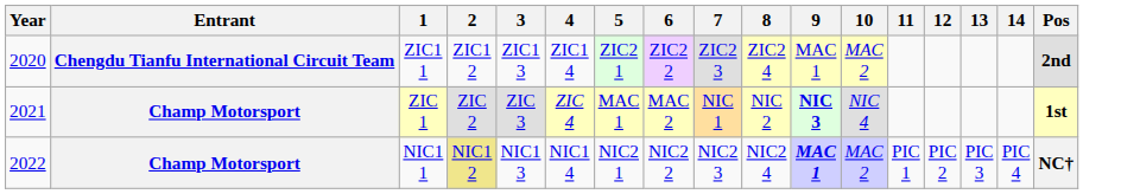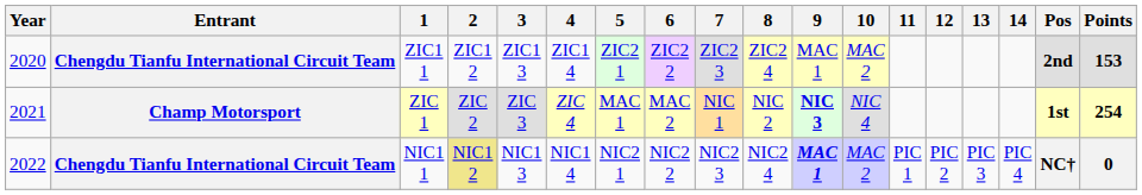 <table class="wikitable" style="text-align:center; font-size:90%">
 <tr>
 <th>Year</th>
 <th>Entrant</th>
 <th>1</th>
 <th>2</th>
 <th>3</th>
 <th>4</th>
 <th>5</th>
 <th>6</th>
 <th>7</th>
 <th>8</th>
 <th>9</th>
 <th>10</th>
 <th>11</th>
 <th>12</th>
 <th>13</th>
 <th>14</th>
 <th>Pos</th>
+<th>Points</th>
 </tr>
 <tr>
 <td><a href='#'>2020</a></td>
 <th><a href='#'>Chengdu Tianfu International Circuit Team</a></th>
 <td><a href='#'>ZIC1<br>1</a></td>
 <td><a href='#'>ZIC1<br>2</a></td>
 <td><a href='#'>ZIC1<br>3</a></td>
 <td><a href='#'>ZIC1<br>4</a></td>
 <td style="background:#DFFFDF;"><a href='#'>ZIC2<br>1</a><br></td>
 <td style="background:#EFCFFF;"><a href='#'>ZIC2<br>2</a><br></td>
 <td style="background:#DFDFDF;"><a href='#'>ZIC2<br>3</a><br></td>
 <td style="background:#FFFFBF;"><a href='#'>ZIC2<br>4</a><br></td>
 <td style="background:#FFFFBF;"><a href='#'>MAC<br>1</a><br></td>
 <td style="background:#FFFFBF;"><em><a href='#'>MAC<br>2</a></em><br></td>
 <td></td>
 <td></td>
 <td></td>
 <td></td>
 <th style="background:#DFDFDF;">2nd</th>
+<th style="background:#DFDFDF;">153</th>
 </tr>
 <tr>
 <td><a href='#'>2021</a></td>
 <th><a href='#'>Champ Motorsport</a></th>
 <td style="background:#FFFFBF;"><a href='#'>ZIC<br>1</a><br></td>
 <td style="background:#DFDFDF;"><a href='#'>ZIC<br>2</a><br></td>
 <td style="background:#DFDFDF;"><a href='#'>ZIC<br>3</a><br></td>
 <td style="background:#FFFFBF;"><em><a href='#'>ZIC<br>4</a></em><br></td>
 <td style="background:#FFFFBF;"><a href='#'>MAC<br>1</a><br></td>
 <td style="background:#FFFFBF;"><a href='#'>MAC<br>2</a><br></td>
 <td style="background:#FFDF9F;"><a href='#'>NIC<br>1</a><br></td>
 <td style="background:#FFFFBF;"><a href='#'>NIC<br>2</a><br></td>
 <td style="background:#DFFFDF;"><strong><a href='#'>NIC<br>3</a></strong><br></td>
 <td style="background:#DFDFDF;"><em><a href='#'>NIC<br>4</a></em><br></td>
 <td></td>
 <td></td>
 <td></td>
 <td></td>
 <th style="background:#FFFFBF;">1st</th>
+<th style="background:#FFFFBF;">254</th>
 </tr>
 <tr>
 <td><a href='#'>2022</a></td>
-<th><a href='#'>Champ Motorsport</a></th>
+<th><a href='#'>Chengdu Tianfu International Circuit Team</a></th>
 <td><a href='#'>NIC1<br>1</a></td>
 <td style="background: khaki;"><a href='#'>NIC1<br>2</a></td>
 <td><a href='#'>NIC1<br>3</a></td>
 <td><a href='#'>NIC1<br>4</a></td>
 <td><a href='#'>NIC2<br>1</a></td>
 <td><a href='#'>NIC2<br>2</a></td>
 <td><a href='#'>NIC2<br>3</a></td>
 <td><a href='#'>NIC2<br>4</a></td>
 <td style="background:#CFCFFF;"><strong><em><a href='#'>MAC<br>1</a></em></strong><br></td>
 <td style="background:#CFCFFF;"><em><a href='#'>MAC<br>2</a></em><br></td>
 <td><a href='#'>PIC<br>1</a></td>
 <td><a href='#'>PIC<br>2</a></td>
 <td><a href='#'>PIC<br>3</a></td>
 <td><a href='#'>PIC<br>4</a></td>
 <th>NC†</th>
+<th>0</th>
 </tr>
 </table>
